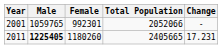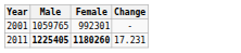 <table class="wikitable">
 <tr>
 <th>Year</th>
 <th>Male</th>
 <th>Female</th>
-<th>Total Population</th>
 <th>Change</th>
 </tr>
 <tr>
 <td>2001</td>
 <td style="text-align:right;">1059765</td>
 <td style="text-align:right;">992301</td>
-<td style="text-align:right;">2052066</td>
 <td style="text-align:center;">-</td>
 </tr>
 <tr>
 <td>2011</td>
 <td style="text-align:right;"><strong>1225405</strong></td>
-<td style="text-align:right;">1180260</td>
-<td style="text-align:right;">2405665</td>
+<td style="text-align:right;"><strong>1180260</strong></td>
 <td style="text-align:right;">17.231</td>
 </tr>
 </table>
